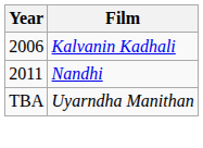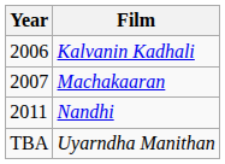 <table class="wikitable">
 <tr>
 <th>Year</th>
 <th>Film</th>
 </tr>
 <tr>
 <td>2006</td>
 <td><em><a href='#'>Kalvanin Kadhali</a></em></td>
 </tr>
 <tr>
+<td>2007</td>
+<td><em><a href='#'>Machakaaran</a></em></td>
+</tr>
+<tr>
 <td>2011</td>
 <td><em><a href='#'>Nandhi</a></em></td>
 </tr>
 <tr>
 <td>TBA</td>
 <td><em>Uyarndha Manithan</em></td>
 </tr>
 </table>
